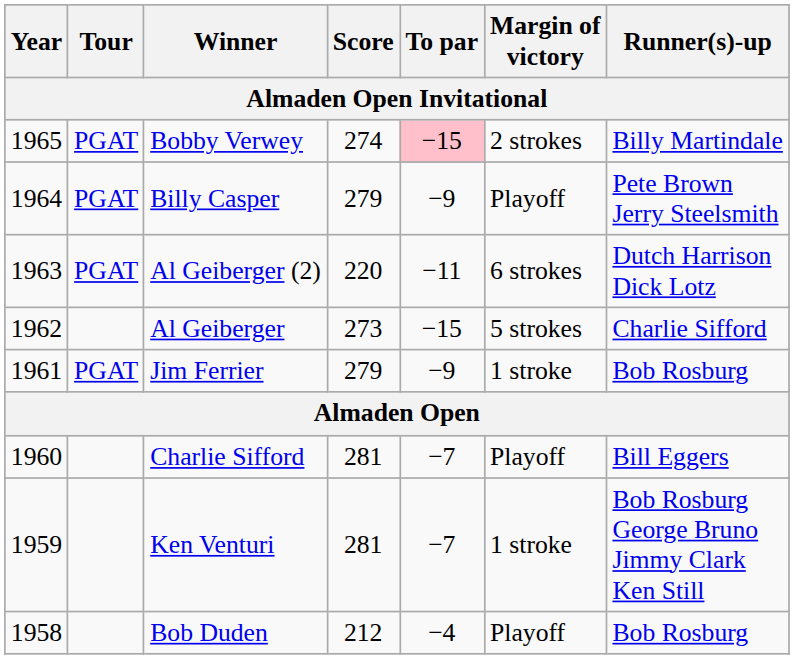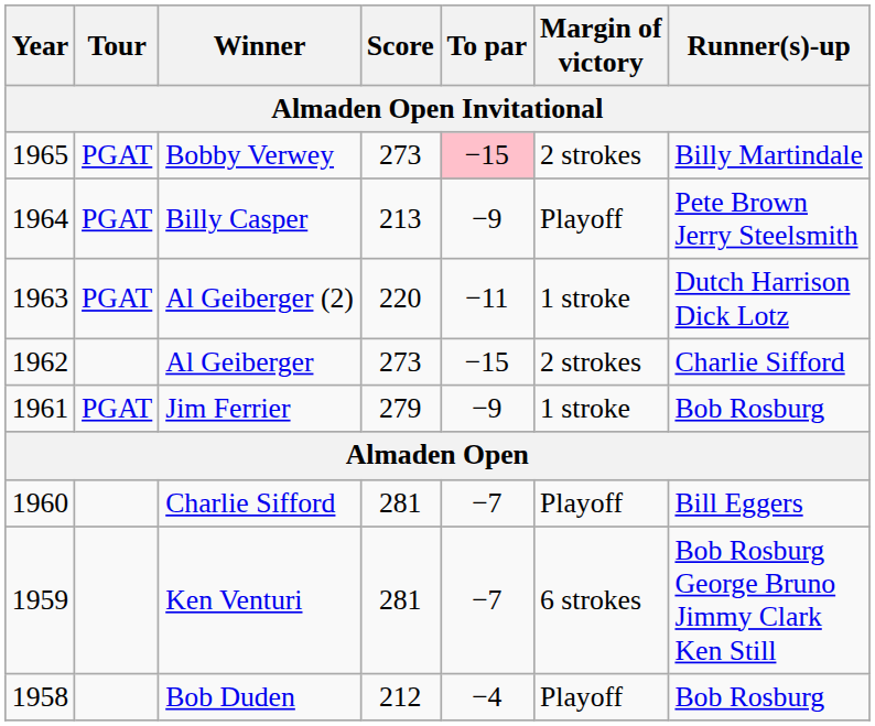 <table class=wikitable style="font-size:95%">
 <tr>
 <th>Year</th>
 <th>Tour</th>
 <th>Winner</th>
 <th>Score</th>
 <th>To par</th>
 <th>Margin of<br>victory</th>
 <th>Runner(s)-up</th>
 </tr>
 <tr>
 <th colspan=7>Almaden Open Invitational</th>
 </tr>
 <tr>
 <td>1965</td>
 <td><a href='#'>PGAT</a></td>
 <td> <a href='#'>Bobby Verwey</a></td>
-<td align=center>274</td>
+<td align=center>273</td>
 <td align=center style="background: pink;">−15</td>
 <td>2 strokes</td>
 <td> <a href='#'>Billy Martindale</a></td>
 </tr>
 <tr>
 <td>1964</td>
 <td><a href='#'>PGAT</a></td>
 <td> <a href='#'>Billy Casper</a></td>
-<td align=center>279</td>
+<td align=center>213</td>
 <td align=center>−9</td>
 <td>Playoff</td>
 <td> <a href='#'>Pete Brown</a><br> <a href='#'>Jerry Steelsmith</a></td>
 </tr>
 <tr>
 <td>1963</td>
 <td><a href='#'>PGAT</a></td>
 <td> <a href='#'>Al Geiberger</a> (2)</td>
 <td align=center>220</td>
 <td align=center>−11</td>
-<td>6 strokes</td>
+<td>1 stroke</td>
 <td> <a href='#'>Dutch Harrison</a><br> <a href='#'>Dick Lotz</a></td>
 </tr>
 <tr>
 <td>1962</td>
 <td></td>
 <td> <a href='#'>Al Geiberger</a></td>
 <td align=center>273</td>
 <td align=center>−15</td>
-<td>5 strokes</td>
+<td>2 strokes</td>
 <td> <a href='#'>Charlie Sifford</a></td>
 </tr>
 <tr>
 <td>1961</td>
 <td><a href='#'>PGAT</a></td>
 <td> <a href='#'>Jim Ferrier</a></td>
 <td align=center>279</td>
 <td align=center>−9</td>
 <td>1 stroke</td>
 <td> <a href='#'>Bob Rosburg</a></td>
 </tr>
 <tr>
 <th colspan=7>Almaden Open</th>
 </tr>
 <tr>
 <td>1960</td>
 <td></td>
 <td> <a href='#'>Charlie Sifford</a></td>
 <td align=center>281</td>
 <td align=center>−7</td>
 <td>Playoff</td>
 <td> <a href='#'>Bill Eggers</a></td>
 </tr>
 <tr>
 <td>1959</td>
 <td></td>
 <td> <a href='#'>Ken Venturi</a></td>
 <td align=center>281</td>
 <td align=center>−7</td>
-<td>1 stroke</td>
+<td>6 strokes</td>
 <td> <a href='#'>Bob Rosburg</a><br> <a href='#'>George Bruno</a><br> <a href='#'>Jimmy Clark</a><br> <a href='#'>Ken Still</a></td>
 </tr>
 <tr>
 <td>1958</td>
 <td></td>
 <td> <a href='#'>Bob Duden</a></td>
 <td align=center>212</td>
 <td align=center>−4</td>
 <td>Playoff</td>
 <td> <a href='#'>Bob Rosburg</a></td>
 </tr>
 </table>
